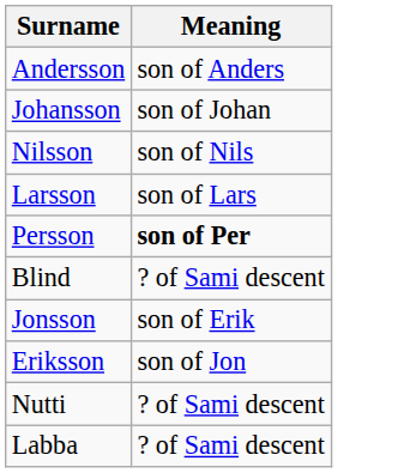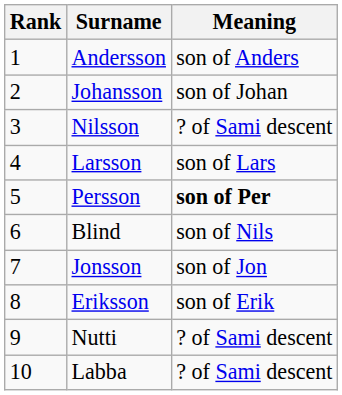 <table class="wikitable">
 <tr>
+<th>Rank</th>
 <th>Surname</th>
 <th>Meaning</th>
 </tr>
 <tr>
+<td>1</td>
 <td><a href='#'>Andersson</a></td>
 <td>son of <a href='#'>Anders</a></td>
 </tr>
 <tr>
+<td>2</td>
 <td><a href='#'>Johansson</a></td>
 <td>son of Johan</td>
 </tr>
 <tr>
+<td>3</td>
 <td><a href='#'>Nilsson</a></td>
-<td>son of <a href='#'>Nils</a></td>
+<td>? of <a href='#'>Sami</a> descent</td>
 </tr>
 <tr>
+<td>4</td>
 <td><a href='#'>Larsson</a></td>
 <td>son of <a href='#'>Lars</a></td>
 </tr>
 <tr>
+<td>5</td>
 <td><a href='#'>Persson</a></td>
 <td><strong>son of Per</strong></td>
 </tr>
 <tr>
+<td>6</td>
 <td>Blind</td>
-<td>? of <a href='#'>Sami</a> descent</td>
+<td>son of <a href='#'>Nils</a></td>
 </tr>
 <tr>
+<td>7</td>
 <td><a href='#'>Jonsson</a></td>
+<td>son of <a href='#'>Jon</a></td>
+</tr>
+<tr>
+<td>8</td>
+<td><a href='#'>Eriksson</a></td>
 <td>son of <a href='#'>Erik</a></td>
 </tr>
 <tr>
-<td><a href='#'>Eriksson</a></td>
-<td>son of <a href='#'>Jon</a></td>
-</tr>
-<tr>
+<td>9</td>
 <td>Nutti</td>
 <td>? of <a href='#'>Sami</a> descent</td>
 </tr>
 <tr>
+<td>10</td>
 <td>Labba</td>
 <td>? of <a href='#'>Sami</a> descent</td>
 </tr>
 </table>
